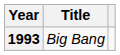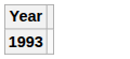 <table class="wikitable sortable">
 <tr>
 <th>Year</th>
-<th>Title</th>
 <th class="unsortable"></th>
 </tr>
 <tr>
 <th>1993</th>
-<td><em>Big Bang</em></td>
 <td></td>
 </tr>
 </table>
